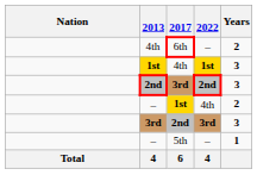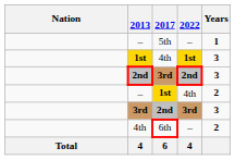 <table class="wikitable" style="text-align:center; font-size:90%">
 <tr>
 <th width=170>Nation</th>
 <th><br><a href='#'>2013</a></th>
 <th><br><a href='#'>2017</a></th>
 <th><br><a href='#'>2022</a></th>
 <th>Years</th>
 </tr>
 <tr>
 <td align=left></td>
-<td>4th</td>
-<td style="border:3px solid red">6th</td>
 <td>–</td>
-<td><strong>2</strong></td>
+<td>5th</td>
+<td>–</td>
+<td><strong>1</strong></td>
 </tr>
 <tr>
 <td align=left></td>
 <td bgcolor=gold><strong>1st</strong></td>
 <td>4th</td>
 <td bgcolor=gold><strong>1st</strong></td>
 <td><strong>3</strong></td>
 </tr>
 <tr>
 <td align=left></td>
 <td bgcolor=silver style="border:3px solid red"><strong>2nd</strong></td>
 <td bgcolor=#cc9966><strong>3rd</strong></td>
 <td bgcolor=silver style="border:3px solid red"><strong>2nd</strong></td>
 <td><strong>3</strong></td>
 </tr>
 <tr>
 <td align=left></td>
 <td>–</td>
 <td bgcolor=gold><strong>1st</strong></td>
 <td>4th</td>
 <td><strong>2</strong></td>
 </tr>
 <tr>
 <td align=left></td>
 <td bgcolor=#cc9966><strong>3rd</strong></td>
 <td bgcolor=silver><strong>2nd</strong></td>
 <td bgcolor=#cc9966><strong>3rd</strong></td>
 <td><strong>3</strong></td>
 </tr>
 <tr>
 <td align=left></td>
+<td>4th</td>
+<td style="border:3px solid red">6th</td>
 <td>–</td>
-<td>5th</td>
-<td>–</td>
-<td><strong>1</strong></td>
+<td><strong>2</strong></td>
 </tr>
 <tr>
 <th>Total</th>
 <th>4</th>
 <th>6</th>
 <th>4</th>
 <th></th>
 </tr>
 </table>
